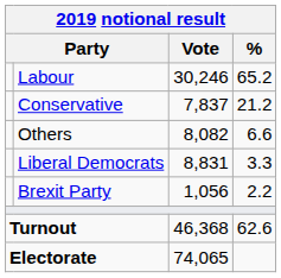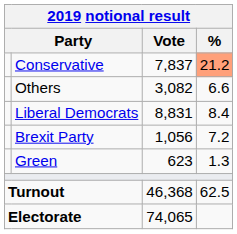 <table class="wikitable">
 <tr>
 <th colspan="4"><a href='#'>2019</a> <a href='#'>notional result</a></th>
 </tr>
 <tr>
 <th bgcolor="#DDDDFF" width="130px" colspan="2">Party</th>
 <th bgcolor="#DDDDFF" width="50px">Vote</th>
 <th bgcolor="#DDDDFF" width="30px">%</th>
 </tr>
 <tr>
 <td></td>
-<td><a href='#'>Labour</a></td>
-<td align=right>30,246</td>
-<td align=right>65.2</td>
-</tr>
-<tr>
-<td></td>
 <td><a href='#'>Conservative</a></td>
 <td align=right>7,837</td>
-<td align=right>21.2</td>
+<td align=right style="background: lightsalmon;">21.2</td>
 </tr>
 <tr>
 <td></td>
 <td>Others</td>
-<td align=right>8,082</td>
+<td align=right>3,082</td>
 <td align=right>6.6</td>
 </tr>
 <tr>
 <td></td>
 <td><a href='#'>Liberal Democrats</a></td>
 <td align=right>8,831</td>
-<td align=right>3.3</td>
+<td align=right>8.4</td>
 </tr>
 <tr>
 <td></td>
 <td><a href='#'>Brexit Party</a></td>
 <td align=right>1,056</td>
-<td align=right>2.2</td>
+<td align=right>7.2</td>
+</tr>
+<tr>
+<td></td>
+<td><a href='#'>Green</a></td>
+<td align=right>623</td>
+<td align=right>1.3</td>
 </tr>
 <tr>
 <td colspan="4" bgcolor="#EAECF0"></td>
 </tr>
 <tr>
 <td colspan="2"><strong>Turnout</strong></td>
 <td align=right>46,368</td>
-<td align=right>62.6</td>
+<td align=right>62.5</td>
 </tr>
 <tr>
 <td colspan="2"><strong>Electorate</strong></td>
 <td align=right>74,065</td>
 </tr>
 </table>
